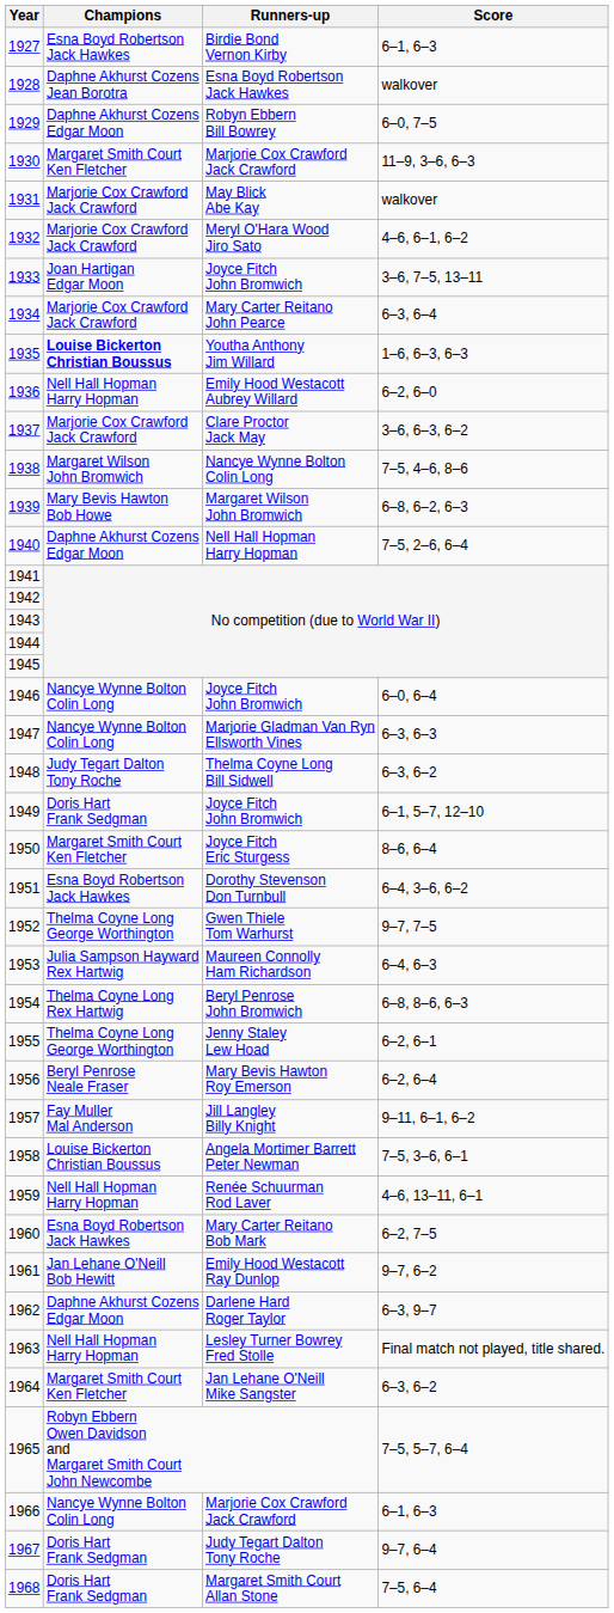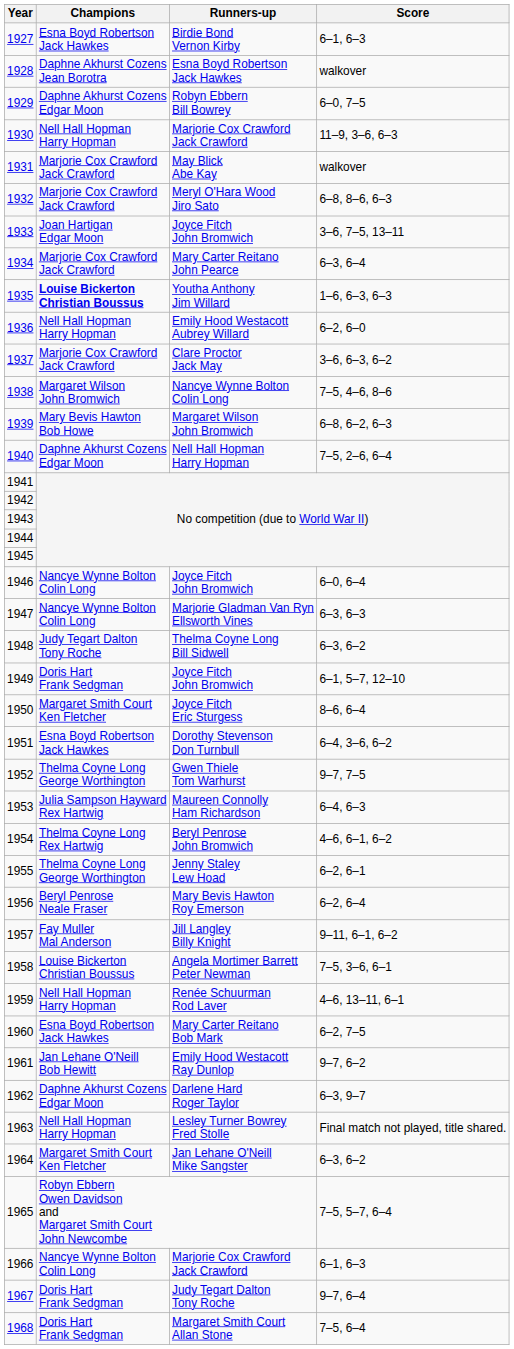 <table class="wikitable sortable">
 <tr>
 <th>Year</th>
 <th>Champions</th>
 <th>Runners-up</th>
 <th class=unsortable>Score</th>
 </tr>
 <tr>
 <td><a href='#'>1927</a></td>
 <td> <a href='#'>Esna Boyd Robertson</a> <br>  <a href='#'>Jack Hawkes</a></td>
 <td> <a href='#'>Birdie Bond</a> <br>  <a href='#'>Vernon Kirby</a></td>
 <td>6–1, 6–3</td>
 </tr>
 <tr>
 <td><a href='#'>1928</a></td>
 <td> <a href='#'>Daphne Akhurst Cozens</a> <br>  <a href='#'>Jean Borotra</a></td>
 <td> <a href='#'>Esna Boyd Robertson</a> <br>  <a href='#'>Jack Hawkes</a></td>
 <td>walkover</td>
 </tr>
 <tr>
 <td><a href='#'>1929</a></td>
 <td> <a href='#'>Daphne Akhurst Cozens</a> <br>  <a href='#'>Edgar Moon</a></td>
 <td> <a href='#'>Robyn Ebbern</a> <br>  <a href='#'>Bill Bowrey</a></td>
 <td>6–0, 7–5</td>
 </tr>
 <tr>
 <td><a href='#'>1930</a></td>
-<td> <a href='#'>Margaret Smith Court</a> <br>  <a href='#'>Ken Fletcher</a></td>
+<td> <a href='#'>Nell Hall Hopman</a> <br>  <a href='#'>Harry Hopman</a></td>
 <td> <a href='#'>Marjorie Cox Crawford</a> <br>  <a href='#'>Jack Crawford</a></td>
 <td>11–9, 3–6, 6–3</td>
 </tr>
 <tr>
 <td><a href='#'>1931</a></td>
 <td> <a href='#'>Marjorie Cox Crawford</a> <br>  <a href='#'>Jack Crawford</a></td>
 <td> <a href='#'>May Blick</a> <br>  <a href='#'>Abe Kay</a></td>
 <td>walkover</td>
 </tr>
 <tr>
 <td><a href='#'>1932</a></td>
 <td> <a href='#'>Marjorie Cox Crawford</a> <br>  <a href='#'>Jack Crawford</a></td>
 <td> <a href='#'>Meryl O'Hara Wood</a> <br>  <a href='#'>Jiro Sato</a></td>
-<td>4–6, 6–1, 6–2</td>
+<td>6–8, 8–6, 6–3</td>
 </tr>
 <tr>
 <td><a href='#'>1933</a></td>
 <td> <a href='#'>Joan Hartigan</a> <br>  <a href='#'>Edgar Moon</a></td>
 <td> <a href='#'>Joyce Fitch</a> <br>  <a href='#'>John Bromwich</a></td>
 <td>3–6, 7–5, 13–11</td>
 </tr>
 <tr>
 <td><a href='#'>1934</a></td>
 <td> <a href='#'>Marjorie Cox Crawford</a> <br>  <a href='#'>Jack Crawford</a></td>
 <td> <a href='#'>Mary Carter Reitano</a> <br>  <a href='#'>John Pearce</a></td>
 <td>6–3, 6–4</td>
 </tr>
 <tr>
 <td><a href='#'>1935</a></td>
 <td><strong> <a href='#'>Louise Bickerton</a> <br>  <a href='#'>Christian Boussus</a></strong></td>
 <td> <a href='#'>Youtha Anthony</a> <br>  <a href='#'>Jim Willard</a></td>
 <td>1–6, 6–3, 6–3</td>
 </tr>
 <tr>
 <td><a href='#'>1936</a></td>
 <td> <a href='#'>Nell Hall Hopman</a> <br>  <a href='#'>Harry Hopman</a></td>
 <td> <a href='#'>Emily Hood Westacott</a> <br>  <a href='#'>Aubrey Willard</a></td>
 <td>6–2, 6–0</td>
 </tr>
 <tr>
 <td><a href='#'>1937</a></td>
 <td> <a href='#'>Marjorie Cox Crawford</a> <br>  <a href='#'>Jack Crawford</a></td>
 <td> <a href='#'>Clare Proctor</a> <br>  <a href='#'>Jack May</a></td>
 <td>3–6, 6–3, 6–2</td>
 </tr>
 <tr>
 <td><a href='#'>1938</a></td>
 <td> <a href='#'>Margaret Wilson</a> <br>  <a href='#'>John Bromwich</a></td>
 <td> <a href='#'>Nancye Wynne Bolton</a> <br>  <a href='#'>Colin Long</a></td>
 <td>7–5, 4–6, 8–6</td>
 </tr>
 <tr>
 <td><a href='#'>1939</a></td>
 <td> <a href='#'>Mary Bevis Hawton</a> <br>  <a href='#'>Bob Howe</a></td>
 <td> <a href='#'>Margaret Wilson</a> <br>  <a href='#'>John Bromwich</a></td>
 <td>6–8, 6–2, 6–3</td>
 </tr>
 <tr>
 <td><a href='#'>1940</a></td>
 <td> <a href='#'>Daphne Akhurst Cozens</a> <br>  <a href='#'>Edgar Moon</a></td>
 <td> <a href='#'>Nell Hall Hopman</a> <br>  <a href='#'>Harry Hopman</a></td>
 <td>7–5, 2–6, 6–4</td>
 </tr>
 <tr>
 <td>1941</td>
 <td rowspan="5" colspan="3" align="center" bgcolor="F5F5F5">No competition (due to <a href='#'>World War II</a>)</td>
 </tr>
 <tr>
 <td>1942</td>
 </tr>
 <tr>
 <td>1943</td>
 </tr>
 <tr>
 <td>1944</td>
 </tr>
 <tr>
 <td>1945</td>
 </tr>
 <tr>
 <td>1946</td>
 <td> <a href='#'>Nancye Wynne Bolton</a> <br>  <a href='#'>Colin Long</a></td>
 <td> <a href='#'>Joyce Fitch</a> <br>  <a href='#'>John Bromwich</a></td>
 <td>6–0, 6–4</td>
 </tr>
 <tr>
 <td>1947</td>
 <td> <a href='#'>Nancye Wynne Bolton</a> <br>  <a href='#'>Colin Long</a></td>
 <td> <a href='#'>Marjorie Gladman Van Ryn</a> <br>  <a href='#'>Ellsworth Vines</a></td>
 <td>6–3, 6–3</td>
 </tr>
 <tr>
 <td>1948</td>
 <td> <a href='#'>Judy Tegart Dalton</a> <br>  <a href='#'>Tony Roche</a></td>
 <td> <a href='#'>Thelma Coyne Long</a> <br>  <a href='#'>Bill Sidwell</a></td>
 <td>6–3, 6–2</td>
 </tr>
 <tr>
 <td>1949</td>
 <td> <a href='#'>Doris Hart</a> <br>  <a href='#'>Frank Sedgman</a></td>
 <td> <a href='#'>Joyce Fitch</a> <br>  <a href='#'>John Bromwich</a></td>
 <td>6–1, 5–7, 12–10</td>
 </tr>
 <tr>
 <td>1950</td>
 <td> <a href='#'>Margaret Smith Court</a> <br>  <a href='#'>Ken Fletcher</a></td>
 <td> <a href='#'>Joyce Fitch</a> <br>  <a href='#'>Eric Sturgess</a></td>
 <td>8–6, 6–4</td>
 </tr>
 <tr>
 <td>1951</td>
 <td> <a href='#'>Esna Boyd Robertson</a> <br>  <a href='#'>Jack Hawkes</a></td>
 <td> <a href='#'>Dorothy Stevenson</a> <br>  <a href='#'>Don Turnbull</a></td>
 <td>6–4, 3–6, 6–2</td>
 </tr>
 <tr>
 <td>1952</td>
 <td> <a href='#'>Thelma Coyne Long</a> <br>  <a href='#'>George Worthington</a></td>
 <td> <a href='#'>Gwen Thiele</a> <br>  <a href='#'>Tom Warhurst</a></td>
 <td>9–7, 7–5</td>
 </tr>
 <tr>
 <td>1953</td>
 <td> <a href='#'>Julia Sampson Hayward</a> <br>  <a href='#'>Rex Hartwig</a></td>
 <td> <a href='#'>Maureen Connolly</a> <br>  <a href='#'>Ham Richardson</a></td>
 <td>6–4, 6–3</td>
 </tr>
 <tr>
 <td>1954</td>
 <td> <a href='#'>Thelma Coyne Long</a> <br>  <a href='#'>Rex Hartwig</a></td>
 <td> <a href='#'>Beryl Penrose</a> <br>  <a href='#'>John Bromwich</a></td>
-<td>6–8, 8–6, 6–3</td>
+<td>4–6, 6–1, 6–2</td>
 </tr>
 <tr>
 <td>1955</td>
 <td> <a href='#'>Thelma Coyne Long</a> <br>  <a href='#'>George Worthington</a></td>
 <td> <a href='#'>Jenny Staley</a> <br>  <a href='#'>Lew Hoad</a></td>
 <td>6–2, 6–1</td>
 </tr>
 <tr>
 <td>1956</td>
 <td> <a href='#'>Beryl Penrose</a> <br>  <a href='#'>Neale Fraser</a></td>
 <td> <a href='#'>Mary Bevis Hawton</a> <br>  <a href='#'>Roy Emerson</a></td>
 <td>6–2, 6–4</td>
 </tr>
 <tr>
 <td>1957</td>
 <td> <a href='#'>Fay Muller</a> <br>  <a href='#'>Mal Anderson</a></td>
 <td> <a href='#'>Jill Langley</a> <br>  <a href='#'>Billy Knight</a></td>
 <td>9–11, 6–1, 6–2</td>
 </tr>
 <tr>
 <td>1958</td>
 <td> <a href='#'>Louise Bickerton</a> <br>  <a href='#'>Christian Boussus</a></td>
 <td> <a href='#'>Angela Mortimer Barrett</a> <br>  <a href='#'>Peter Newman</a></td>
 <td>7–5, 3–6, 6–1</td>
 </tr>
 <tr>
 <td>1959</td>
 <td> <a href='#'>Nell Hall Hopman</a> <br>  <a href='#'>Harry Hopman</a></td>
 <td> <a href='#'>Renée Schuurman</a> <br>  <a href='#'>Rod Laver</a></td>
 <td>4–6, 13–11, 6–1</td>
 </tr>
 <tr>
 <td>1960</td>
 <td> <a href='#'>Esna Boyd Robertson</a> <br>  <a href='#'>Jack Hawkes</a></td>
 <td> <a href='#'>Mary Carter Reitano</a> <br>  <a href='#'>Bob Mark</a></td>
 <td>6–2, 7–5</td>
 </tr>
 <tr>
 <td>1961</td>
 <td> <a href='#'>Jan Lehane O'Neill</a> <br>  <a href='#'>Bob Hewitt</a></td>
 <td> <a href='#'>Emily Hood Westacott</a> <br>  <a href='#'>Ray Dunlop</a></td>
 <td>9–7, 6–2</td>
 </tr>
 <tr>
 <td>1962</td>
 <td> <a href='#'>Daphne Akhurst Cozens</a> <br>  <a href='#'>Edgar Moon</a></td>
 <td> <a href='#'>Darlene Hard</a> <br>  <a href='#'>Roger Taylor</a></td>
 <td>6–3, 9–7</td>
 </tr>
 <tr>
 <td>1963</td>
 <td> <a href='#'>Nell Hall Hopman</a> <br>  <a href='#'>Harry Hopman</a></td>
 <td> <a href='#'>Lesley Turner Bowrey</a> <br>  <a href='#'>Fred Stolle</a></td>
 <td align = "center">Final match not played, title shared.</td>
 </tr>
 <tr>
 <td>1964</td>
 <td> <a href='#'>Margaret Smith Court</a> <br>  <a href='#'>Ken Fletcher</a></td>
 <td> <a href='#'>Jan Lehane O'Neill</a> <br>  <a href='#'>Mike Sangster</a></td>
 <td>6–3, 6–2</td>
 </tr>
 <tr>
 <td>1965</td>
 <td colspan="2"> <a href='#'>Robyn Ebbern</a> <br>  <a href='#'>Owen Davidson</a> <br>and<br>  <a href='#'>Margaret Smith Court</a> <br>  <a href='#'>John Newcombe</a></td>
 <td>7–5, 5–7, 6–4</td>
 </tr>
 <tr>
 <td>1966</td>
 <td> <a href='#'>Nancye Wynne Bolton</a> <br>  <a href='#'>Colin Long</a></td>
 <td> <a href='#'>Marjorie Cox Crawford</a> <br>  <a href='#'>Jack Crawford</a></td>
 <td>6–1, 6–3</td>
 </tr>
 <tr>
 <td><a href='#'>1967</a></td>
 <td> <a href='#'>Doris Hart</a> <br>  <a href='#'>Frank Sedgman</a></td>
 <td> <a href='#'>Judy Tegart Dalton</a> <br>  <a href='#'>Tony Roche</a></td>
 <td>9–7, 6–4</td>
 </tr>
 <tr>
 <td><a href='#'>1968</a></td>
 <td> <a href='#'>Doris Hart</a> <br>  <a href='#'>Frank Sedgman</a></td>
 <td> <a href='#'>Margaret Smith Court</a> <br>  <a href='#'>Allan Stone</a></td>
 <td>7–5, 6–4</td>
 </tr>
 </table>
